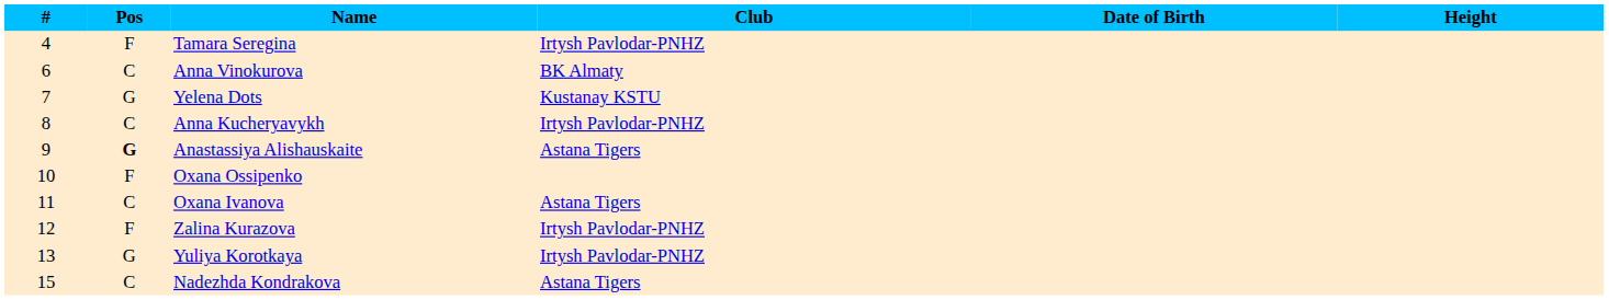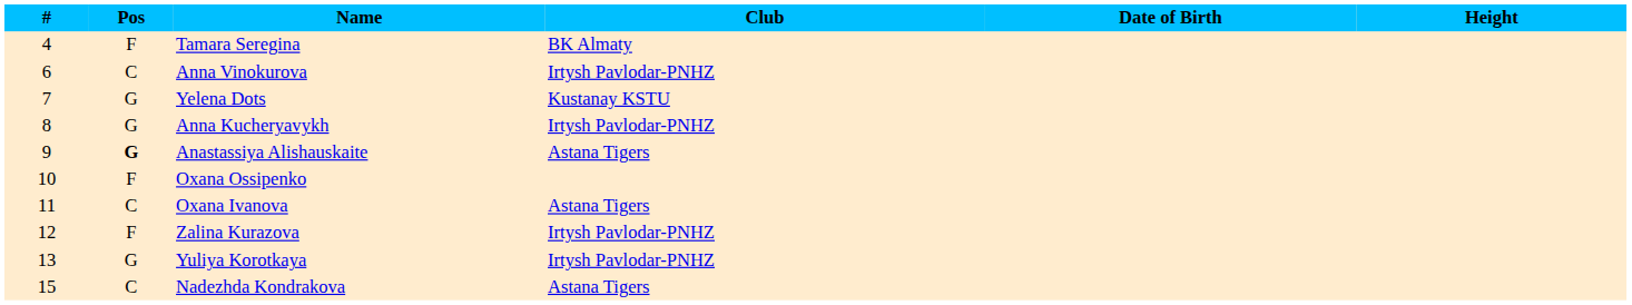 <table border=0 cellpadding=2 cellspacing=0  |- bgcolor=#FFECCE style="text-align:center; font-size:90%;" width=80%>
 <tr bgcolor=#00BFFF>
 <th width=5%>#</th>
 <th width=5%>Pos</th>
 <th width=22%>Name</th>
 <th width=26%>Club</th>
 <th width=22%>Date of Birth</th>
 <th width=16%>Height</th>
 </tr>
 <tr>
 <td>4</td>
 <td>F</td>
 <td align=left><a href='#'>Tamara Seregina</a></td>
-<td align=left> <a href='#'>Irtysh Pavlodar-PNHZ</a></td>
+<td align=left> <a href='#'>BK Almaty</a></td>
 <td align=left></td>
 <td></td>
 </tr>
 <tr>
 <td>6</td>
 <td>C</td>
 <td align=left><a href='#'>Anna Vinokurova</a></td>
-<td align=left> <a href='#'>BK Almaty</a></td>
+<td align=left> <a href='#'>Irtysh Pavlodar-PNHZ</a></td>
 <td align=left></td>
 <td></td>
 </tr>
 <tr>
 <td>7</td>
 <td>G</td>
 <td align=left><a href='#'>Yelena Dots</a></td>
 <td align=left> <a href='#'>Kustanay KSTU</a></td>
 <td align=left></td>
 <td></td>
 </tr>
 <tr>
 <td>8</td>
-<td>C</td>
+<td>G</td>
 <td align=left><a href='#'>Anna Kucheryavykh</a></td>
 <td align=left> <a href='#'>Irtysh Pavlodar-PNHZ</a></td>
 <td align=left></td>
 <td></td>
 </tr>
 <tr>
 <td>9</td>
 <td><strong>G</strong></td>
 <td align=left><a href='#'>Anastassiya Alishauskaite</a></td>
 <td align=left> <a href='#'>Astana Tigers</a></td>
 <td align=left></td>
 <td></td>
 </tr>
 <tr>
 <td>10</td>
 <td>F</td>
 <td align=left><a href='#'>Oxana Ossipenko</a></td>
 <td align=left></td>
 <td align=left></td>
 <td></td>
 </tr>
 <tr>
 <td>11</td>
 <td>C</td>
 <td align=left><a href='#'>Oxana Ivanova</a></td>
 <td align=left> <a href='#'>Astana Tigers</a></td>
 <td align=left></td>
 <td></td>
 </tr>
 <tr>
 <td>12</td>
 <td>F</td>
 <td align=left><a href='#'>Zalina Kurazova</a></td>
 <td align=left> <a href='#'>Irtysh Pavlodar-PNHZ</a></td>
 <td align=left></td>
 <td></td>
 </tr>
 <tr>
 <td>13</td>
 <td>G</td>
 <td align=left><a href='#'>Yuliya Korotkaya</a></td>
 <td align=left> <a href='#'>Irtysh Pavlodar-PNHZ</a></td>
 <td align=left></td>
 <td></td>
 </tr>
 <tr>
 <td>15</td>
 <td>C</td>
 <td align=left><a href='#'>Nadezhda Kondrakova</a></td>
 <td align=left> <a href='#'>Astana Tigers</a></td>
 <td align=left></td>
 <td></td>
 </tr>
 </table>
